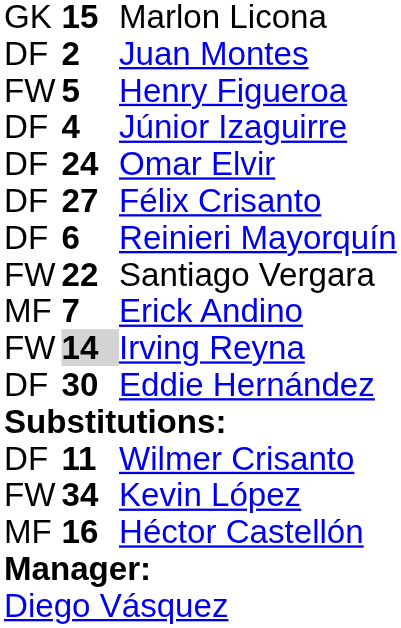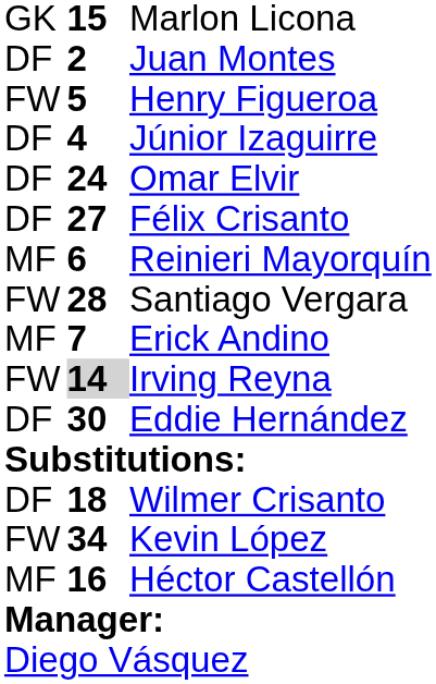 <table style = "font-size: 90%" cellspacing = "0" cellpadding = "0">
 <tr>
 <td colspan = 4></td>
 </tr>
 <tr>
 <th style="width:25px;"></th>
 <th style="width:25px;"></th>
 </tr>
 <tr>
 <td>GK</td>
 <td><strong>15</strong></td>
 <td> Marlon Licona</td>
 </tr>
 <tr>
 <td>DF</td>
 <td><strong>2</strong></td>
 <td> <a href='#'>Juan Montes</a></td>
 </tr>
 <tr>
 <td>FW</td>
 <td><strong>5</strong></td>
 <td> <a href='#'>Henry Figueroa</a></td>
 </tr>
 <tr>
 <td>DF</td>
 <td><strong>4</strong></td>
 <td> <a href='#'>Júnior Izaguirre</a></td>
 </tr>
 <tr>
 <td>DF</td>
 <td><strong>24</strong></td>
 <td> <a href='#'>Omar Elvir</a></td>
 </tr>
 <tr>
 <td>DF</td>
 <td><strong>27</strong></td>
 <td> <a href='#'>Félix Crisanto</a></td>
 <td></td>
 <td></td>
 </tr>
 <tr>
-<td>DF</td>
+<td>MF</td>
 <td><strong>6</strong></td>
 <td> <a href='#'>Reinieri Mayorquín</a></td>
 </tr>
 <tr>
 <td>FW</td>
-<td><strong>22</strong></td>
+<td><strong>28</strong></td>
 <td> Santiago Vergara</td>
 </tr>
 <tr>
 <td>MF</td>
 <td><strong>7</strong></td>
 <td> <a href='#'>Erick Andino</a></td>
 <td></td>
 <td></td>
 </tr>
 <tr>
 <td>FW</td>
 <td style="background: lightgrey;"><strong>14</strong></td>
 <td> <a href='#'>Irving Reyna</a></td>
 <td></td>
 <td></td>
 <td></td>
 <td></td>
 </tr>
 <tr>
 <td>DF</td>
 <td><strong>30</strong></td>
 <td> <a href='#'>Eddie Hernández</a></td>
 <td></td>
 <td></td>
 </tr>
 <tr>
 <td colspan = 3><strong>Substitutions:</strong></td>
 </tr>
 <tr>
 <td>DF</td>
-<td><strong>11</strong></td>
+<td><strong>18</strong></td>
 <td> <a href='#'>Wilmer Crisanto</a></td>
 <td></td>
 <td></td>
 </tr>
 <tr>
 <td>FW</td>
 <td><strong>34</strong></td>
 <td> <a href='#'>Kevin López</a></td>
 <td></td>
 <td></td>
 </tr>
 <tr>
 <td>MF</td>
 <td><strong>16</strong></td>
 <td> <a href='#'>Héctor Castellón</a></td>
 <td></td>
 <td></td>
 </tr>
 <tr>
 <td colspan = 3><strong>Manager:</strong></td>
 </tr>
 <tr>
 <td colspan = 3> <a href='#'>Diego Vásquez</a></td>
 </tr>
 </table>
